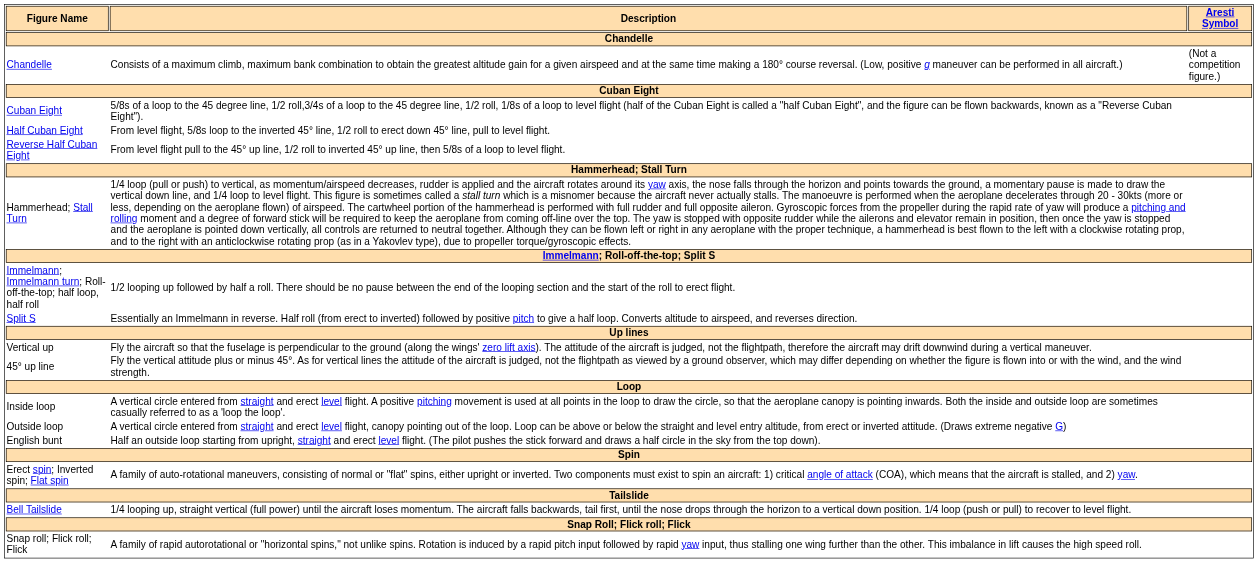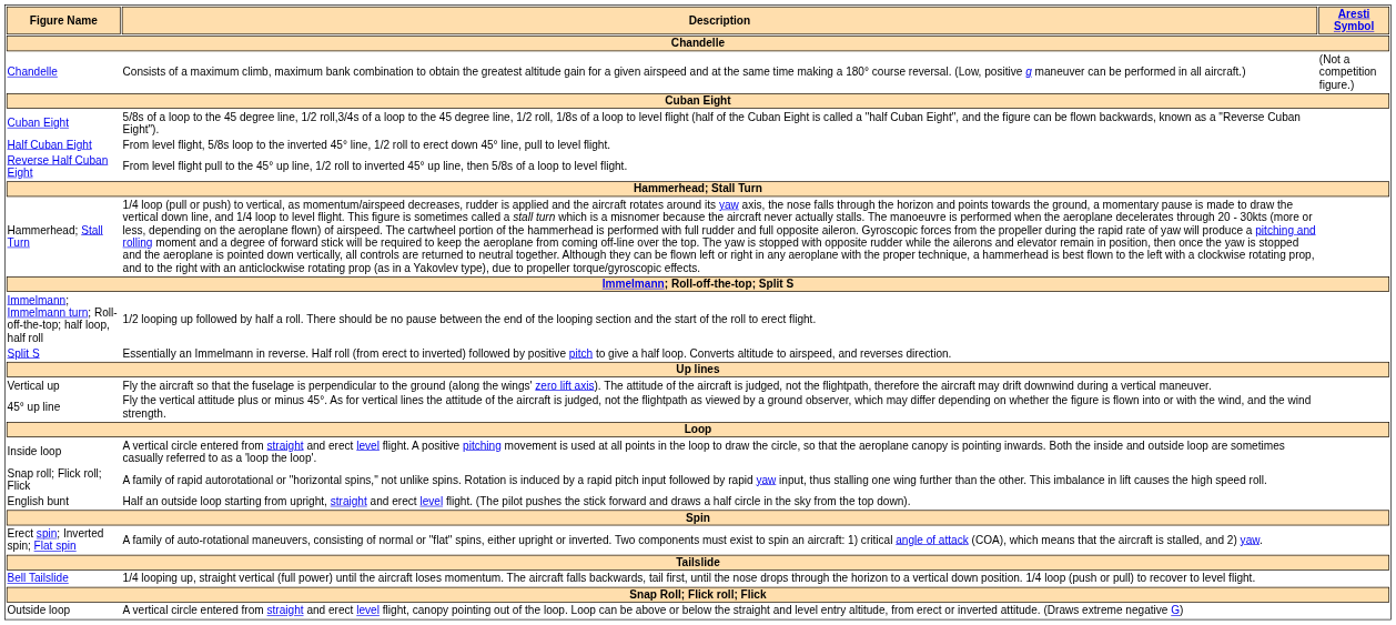 <table style="border:1px solid black;";;;;;>
 <tr>
 <th style="background:#ffdead; border:1px solid black;">Figure Name</th>
 <th style="background:#ffdead; border:1px solid black;">Description</th>
 <th style="background:#ffdead; border:1px solid black;"><a href='#'>Aresti Symbol</a></th>
 </tr>
 <tr>
 <th colspan="3" style="background:#ffdead; border:1px solid black;">Chandelle</th>
 </tr>
 <tr>
 <td><a href='#'>Chandelle</a></td>
 <td>Consists of a maximum climb, maximum bank combination to obtain the greatest altitude gain for a given airspeed and at the same time making a 180° course reversal. (Low, positive <a href='#'><em>g</em></a> maneuver can be performed in all aircraft.)</td>
 <td>(Not a competition figure.)</td>
 </tr>
 <tr>
 <th colspan="3" style="background:#ffdead; border:1px solid black;">Cuban Eight</th>
 </tr>
 <tr>
 <td><a href='#'>Cuban Eight</a></td>
 <td>5/8s of a loop to the 45 degree line, 1/2 roll,3/4s of a loop to the 45 degree line, 1/2 roll, 1/8s of a loop to level flight (half of the Cuban Eight is called a "half Cuban Eight", and the figure can be flown backwards, known as a "Reverse Cuban Eight").</td>
 <td></td>
 </tr>
 <tr>
 <td><a href='#'>Half Cuban Eight</a></td>
 <td>From level flight, 5/8s loop to the inverted 45° line, 1/2 roll to erect down 45° line, pull to level flight.</td>
 <td></td>
 </tr>
 <tr>
 <td><a href='#'>Reverse Half Cuban Eight</a></td>
 <td>From level flight pull to the 45° up line, 1/2 roll to inverted 45° up line, then 5/8s of a loop to level flight.</td>
 <td></td>
 </tr>
 <tr>
 <th colspan="3" style="background:#ffdead; border:1px solid black;">Hammerhead; Stall Turn</th>
 </tr>
 <tr>
 <td>Hammerhead; <a href='#'>Stall Turn</a></td>
 <td>1/4 loop (pull or push) to vertical, as momentum/airspeed decreases, rudder is applied and the aircraft rotates around its <a href='#'>yaw</a> axis, the nose falls through the horizon and points towards the ground, a momentary pause is made to draw the vertical down line, and 1/4 loop to level flight.  This figure is sometimes called a <em>stall turn</em> which is a misnomer because the aircraft never actually stalls. The manoeuvre is performed when the aeroplane decelerates through 20 - 30kts (more or less, depending on the aeroplane flown) of airspeed.  The cartwheel portion of the hammerhead is performed with full rudder and full opposite aileron. Gyroscopic forces from the propeller during the rapid rate of yaw will produce a <a href='#'>pitching and rolling</a> moment and a degree of forward stick will be required to keep the aeroplane from coming off-line over the top. The yaw is stopped with opposite rudder while the ailerons and elevator remain in position, then once the yaw is stopped and the aeroplane is pointed down vertically, all controls are returned to neutral together. Although they can be flown left or right in any aeroplane with the proper technique, a hammerhead is best flown to the left with a clockwise rotating prop, and to the right with an anticlockwise rotating prop (as in a Yakovlev type), due to propeller torque/gyroscopic effects.</td>
 <td></td>
 </tr>
 <tr>
 <th colspan="3" style="background:#ffdead; border:1px solid black;"><a href='#'>Immelmann</a>; Roll-off-the-top; Split S</th>
 </tr>
 <tr>
 <td><a href='#'>Immelmann</a>; <a href='#'>Immelmann turn</a>; Roll-off-the-top; half loop, half roll</td>
 <td>1/2 looping up followed by half a roll. There should be no pause between the end of the looping section and the start of the roll to erect flight.</td>
 <td></td>
 </tr>
 <tr>
 <td><a href='#'>Split S</a></td>
 <td>Essentially an Immelmann in reverse. Half roll (from erect to inverted) followed by positive <a href='#'>pitch</a> to give a half loop. Converts altitude to airspeed, and reverses direction.</td>
 <td></td>
 </tr>
 <tr>
 <th colspan="3" style="background:#ffdead; border:1px solid black;">Up lines</th>
 </tr>
 <tr>
 <td>Vertical up</td>
 <td>Fly the aircraft so that the fuselage is perpendicular to the ground (along the wings' <a href='#'>zero lift axis</a>). The attitude of the aircraft is judged, not the flightpath, therefore the aircraft may drift downwind during a vertical maneuver.</td>
 <td></td>
 </tr>
 <tr>
 <td>45° up line</td>
 <td>Fly the vertical attitude plus or minus 45°.  As for vertical lines the attitude of the aircraft is judged, not the flightpath as viewed by a ground observer, which may differ depending on whether the figure is flown into or with the wind, and the wind strength.</td>
 <td></td>
 </tr>
 <tr>
 <th colspan="3" style="background:#ffdead; border:1px solid black;">Loop</th>
 </tr>
 <tr>
 <td>Inside loop</td>
 <td>A vertical circle entered from <a href='#'>straight</a> and erect <a href='#'>level</a> flight. A positive <a href='#'>pitching</a> movement is used at all points in the loop to draw the circle, so that the aeroplane canopy is pointing inwards. Both the inside and outside loop are sometimes casually referred to as a 'loop the loop'.</td>
 <td></td>
 </tr>
 <tr>
-<td>Outside loop</td>
-<td>A vertical circle entered from <a href='#'>straight</a> and erect <a href='#'>level</a> flight, canopy pointing out of the loop. Loop can be above or below the straight and level entry altitude, from erect or inverted attitude. (Draws extreme negative <a href='#'>G</a>)</td>
+<td>Snap roll; Flick roll; Flick</td>
+<td>A family of rapid autorotational or "horizontal spins," not unlike spins. Rotation is induced by a rapid pitch input followed by rapid <a href='#'>yaw</a> input, thus stalling one wing further than the other. This imbalance in lift causes the high speed roll.</td>
 <td></td>
 </tr>
 <tr>
 <td>English bunt</td>
 <td>Half an outside loop starting from upright, <a href='#'>straight</a> and erect <a href='#'>level</a> flight.  (The pilot pushes the stick forward and draws a half circle in the sky from the top down).</td>
 <td></td>
 </tr>
 <tr>
 <th colspan="3" style="background:#ffdead; border:1px solid black;">Spin</th>
 </tr>
 <tr>
 <td>Erect <a href='#'>spin</a>; Inverted spin; <a href='#'>Flat spin</a></td>
 <td>A family of auto-rotational maneuvers, consisting of normal or "flat" spins, either upright or inverted.  Two components must exist to spin an aircraft: 1) critical <a href='#'>angle of attack</a> (COA), which means that the aircraft is stalled, and 2) <a href='#'>yaw</a>.</td>
 <td></td>
 </tr>
 <tr>
 <th colspan="3" style="background:#ffdead; border:1px solid black;">Tailslide</th>
 </tr>
 <tr>
 <td><a href='#'>Bell Tailslide</a></td>
 <td>1/4 looping up, straight vertical (full power) until the aircraft loses momentum.  The aircraft falls backwards, tail first, until the nose drops through the horizon to a vertical down position. 1/4 loop (push or pull) to recover to level flight.</td>
 <td></td>
 </tr>
 <tr>
 <th colspan="3" style="background:#ffdead; border:1px solid black;">Snap Roll; Flick roll; Flick</th>
 </tr>
 <tr>
-<td>Snap roll; Flick roll; Flick</td>
-<td>A family of rapid autorotational or "horizontal spins," not unlike spins. Rotation is induced by a rapid pitch input followed by rapid <a href='#'>yaw</a> input, thus stalling one wing further than the other. This imbalance in lift causes the high speed roll.</td>
+<td>Outside loop</td>
+<td>A vertical circle entered from <a href='#'>straight</a> and erect <a href='#'>level</a> flight, canopy pointing out of the loop. Loop can be above or below the straight and level entry altitude, from erect or inverted attitude. (Draws extreme negative <a href='#'>G</a>)</td>
 <td></td>
 </tr>
 </table>
